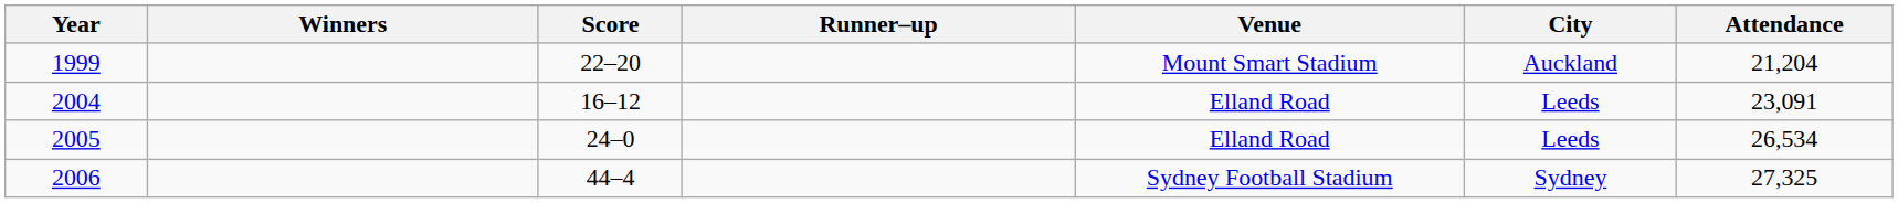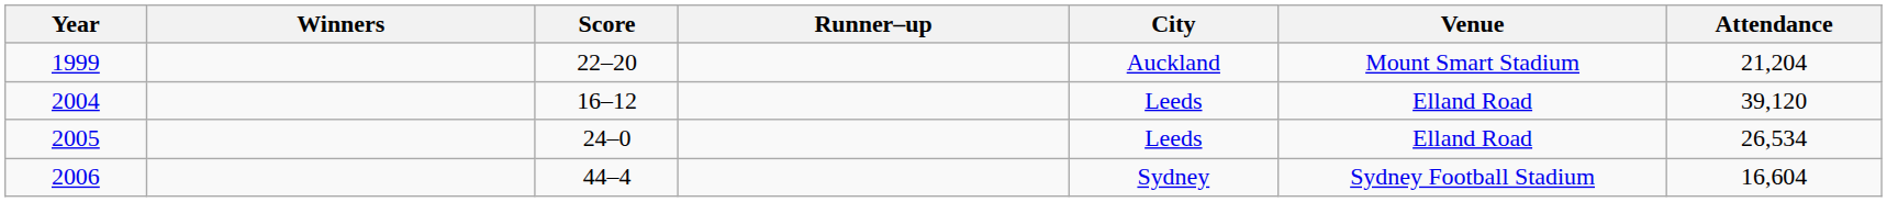 <table class="wikitable sortable" style="text-align:center; font-size:100%">
 <tr>
 <th width=100>Year</th>
 <th width=300>Winners</th>
 <th width=100>Score</th>
 <th width=300>Runner–up</th>
+<th width=150>City</th>
 <th width=300>Venue</th>
-<th width=150>City</th>
 <th width=150>Attendance</th>
 </tr>
 <tr>
 <td><a href='#'>1999</a></td>
 <td><strong></strong></td>
 <td>22–20</td>
 <td></td>
+<td><a href='#'>Auckland</a></td>
 <td><a href='#'>Mount Smart Stadium</a></td>
-<td><a href='#'>Auckland</a></td>
 <td>21,204</td>
 </tr>
 <tr>
 <td><a href='#'>2004</a></td>
 <td><strong></strong></td>
 <td>16–12</td>
 <td></td>
+<td><a href='#'>Leeds</a></td>
 <td><a href='#'>Elland Road</a></td>
-<td><a href='#'>Leeds</a></td>
-<td>23,091</td>
+<td>39,120</td>
 </tr>
 <tr>
 <td><a href='#'>2005</a></td>
 <td><strong></strong></td>
 <td>24–0</td>
 <td></td>
+<td><a href='#'>Leeds</a></td>
 <td><a href='#'>Elland Road</a></td>
-<td><a href='#'>Leeds</a></td>
 <td>26,534</td>
 </tr>
 <tr>
 <td><a href='#'>2006</a></td>
 <td><strong></strong></td>
 <td>44–4</td>
 <td></td>
+<td><a href='#'>Sydney</a></td>
 <td><a href='#'>Sydney Football Stadium</a></td>
-<td><a href='#'>Sydney</a></td>
-<td>27,325</td>
+<td>16,604</td>
 </tr>
 </table>
